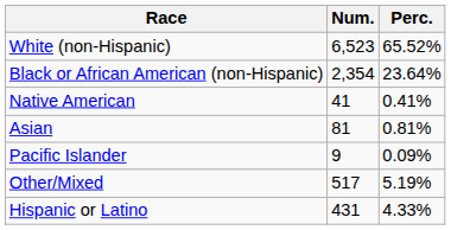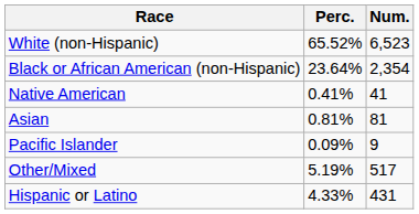 <table class="wikitable">
 <tr>
 <th>Race</th>
+<th>Perc.</th>
 <th>Num.</th>
-<th>Perc.</th>
 </tr>
 <tr>
 <td><a href='#'>White</a> (non-Hispanic)</td>
+<td>65.52%</td>
 <td>6,523</td>
-<td>65.52%</td>
 </tr>
 <tr>
 <td><a href='#'>Black or African American</a> (non-Hispanic)</td>
+<td>23.64%</td>
 <td>2,354</td>
-<td>23.64%</td>
 </tr>
 <tr>
 <td><a href='#'>Native American</a></td>
+<td>0.41%</td>
 <td>41</td>
-<td>0.41%</td>
 </tr>
 <tr>
 <td><a href='#'>Asian</a></td>
+<td>0.81%</td>
 <td>81</td>
-<td>0.81%</td>
 </tr>
 <tr>
 <td><a href='#'>Pacific Islander</a></td>
+<td>0.09%</td>
 <td>9</td>
-<td>0.09%</td>
 </tr>
 <tr>
 <td><a href='#'>Other/Mixed</a></td>
+<td>5.19%</td>
 <td>517</td>
-<td>5.19%</td>
 </tr>
 <tr>
 <td><a href='#'>Hispanic</a> or <a href='#'>Latino</a></td>
+<td>4.33%</td>
 <td>431</td>
-<td>4.33%</td>
 </tr>
 </table>
